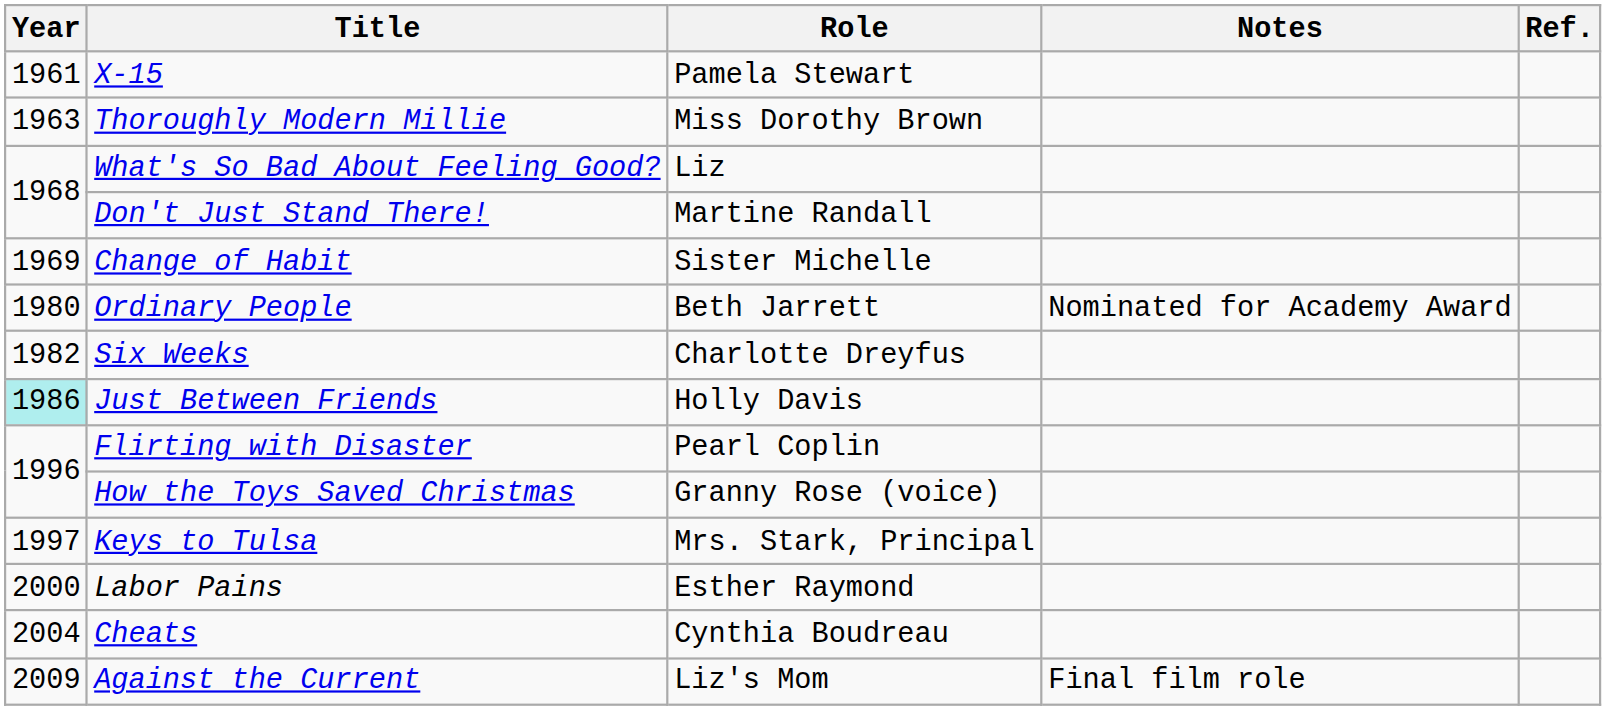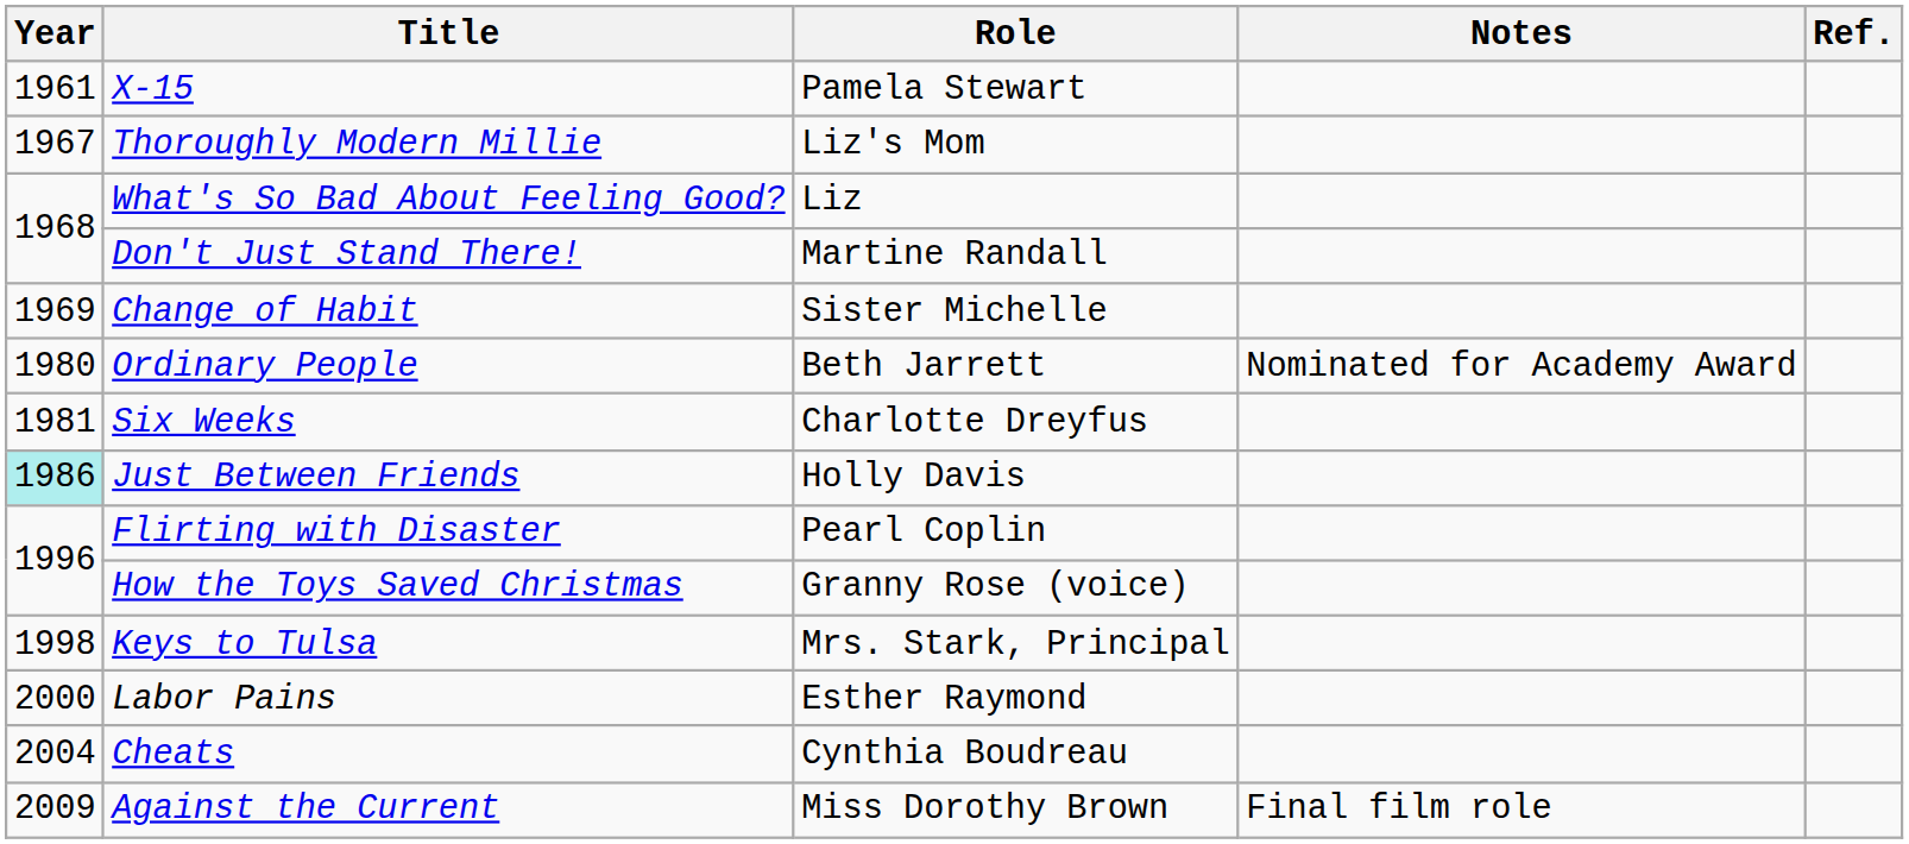 <table class="wikitable sortable">
 <tr>
 <th>Year</th>
 <th>Title</th>
 <th>Role</th>
 <th>Notes</th>
 <th>Ref.</th>
 </tr>
 <tr>
 <td>1961</td>
 <td><em><a href='#'>X-15</a></em></td>
 <td>Pamela Stewart</td>
 <td></td>
 <td></td>
 </tr>
 <tr>
-<td>1963</td>
+<td>1967</td>
 <td><em><a href='#'>Thoroughly Modern Millie</a></em></td>
-<td>Miss Dorothy Brown</td>
+<td>Liz's Mom</td>
 <td></td>
 <td></td>
 </tr>
 <tr>
 <td rowspan="2">1968</td>
 <td><em><a href='#'>What's So Bad About Feeling Good?</a></em></td>
 <td>Liz</td>
 <td></td>
 <td></td>
 </tr>
 <tr>
 <td><em><a href='#'>Don't Just Stand There!</a></em></td>
 <td>Martine Randall</td>
 <td></td>
 <td></td>
 </tr>
 <tr>
 <td>1969</td>
 <td><em><a href='#'>Change of Habit</a></em></td>
 <td>Sister Michelle</td>
 <td></td>
 <td></td>
 </tr>
 <tr>
 <td>1980</td>
 <td><em><a href='#'>Ordinary People</a></em></td>
 <td>Beth Jarrett</td>
 <td>Nominated for Academy Award</td>
 <td></td>
 </tr>
 <tr>
-<td>1982</td>
+<td>1981</td>
 <td><em><a href='#'>Six Weeks</a></em></td>
 <td>Charlotte Dreyfus</td>
 <td></td>
 <td></td>
 </tr>
 <tr>
 <td style="background: paleturquoise;">1986</td>
 <td><em><a href='#'>Just Between Friends</a></em></td>
 <td>Holly Davis</td>
 <td></td>
 <td></td>
 </tr>
 <tr>
 <td rowspan="2">1996</td>
 <td><em><a href='#'>Flirting with Disaster</a></em></td>
 <td>Pearl Coplin</td>
 <td></td>
 <td></td>
 </tr>
 <tr>
 <td><em><a href='#'>How the Toys Saved Christmas</a></em></td>
 <td>Granny Rose (voice)</td>
 <td></td>
 <td></td>
 </tr>
 <tr>
-<td>1997</td>
+<td>1998</td>
 <td><em><a href='#'>Keys to Tulsa</a></em></td>
 <td>Mrs. Stark, Principal</td>
 <td></td>
 <td></td>
 </tr>
 <tr>
 <td>2000</td>
 <td><em>Labor Pains</em></td>
 <td>Esther Raymond</td>
 <td></td>
 <td></td>
 </tr>
 <tr>
 <td>2004</td>
 <td><em><a href='#'>Cheats</a></em></td>
 <td>Cynthia Boudreau</td>
 <td></td>
 <td></td>
 </tr>
 <tr>
 <td>2009</td>
 <td><em><a href='#'>Against the Current</a></em></td>
-<td>Liz's Mom</td>
+<td>Miss Dorothy Brown</td>
 <td>Final film role</td>
 <td></td>
 </tr>
 </table>
